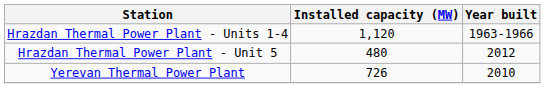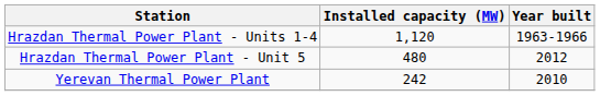 <table class="wikitable sortable" style="text-align: center;">
 <tr>
 <th>Station</th>
 <th>Installed capacity (<a href='#'>MW</a>)</th>
 <th>Year built</th>
 </tr>
 <tr>
 <td><a href='#'>Hrazdan Thermal Power Plant</a> - Units 1-4</td>
 <td>1,120</td>
 <td>1963-1966</td>
 </tr>
 <tr>
 <td><a href='#'>Hrazdan Thermal Power Plant</a> - Unit 5</td>
 <td>480</td>
 <td>2012</td>
 </tr>
 <tr>
 <td><a href='#'>Yerevan Thermal Power Plant</a></td>
-<td>726</td>
+<td>242</td>
 <td>2010</td>
 </tr>
 <tr>
 </tr>
 </table>
